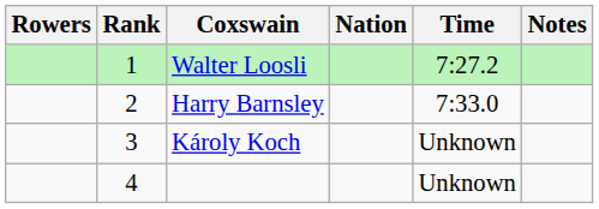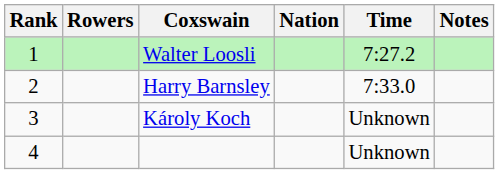 <table class="wikitable sortable" style="text-align:center">
 <tr>
+<th>Rank</th>
 <th>Rowers</th>
-<th>Rank</th>
 <th>Coxswain</th>
 <th>Nation</th>
 <th>Time</th>
 <th>Notes</th>
 </tr>
 <tr bgcolor=bbf3bb>
+<td>1</td>
 <td align=left></td>
-<td>1</td>
 <td align=left><a href='#'>Walter Loosli</a></td>
 <td align=left></td>
 <td>7:27.2</td>
 <td></td>
 </tr>
 <tr>
+<td>2</td>
 <td align=left></td>
-<td>2</td>
 <td align=left><a href='#'>Harry Barnsley</a></td>
 <td align=left></td>
 <td>7:33.0</td>
 <td></td>
 </tr>
 <tr>
+<td>3</td>
 <td align=left></td>
-<td>3</td>
 <td align=left><a href='#'>Károly Koch</a></td>
 <td align=left></td>
 <td data-sort-value=8:00.0>Unknown</td>
 <td></td>
 </tr>
 <tr>
+<td>4</td>
 <td align=left></td>
-<td>4</td>
 <td align=left></td>
 <td align=left></td>
 <td data-sort-value=9:00.0>Unknown</td>
 <td></td>
 </tr>
 </table>
